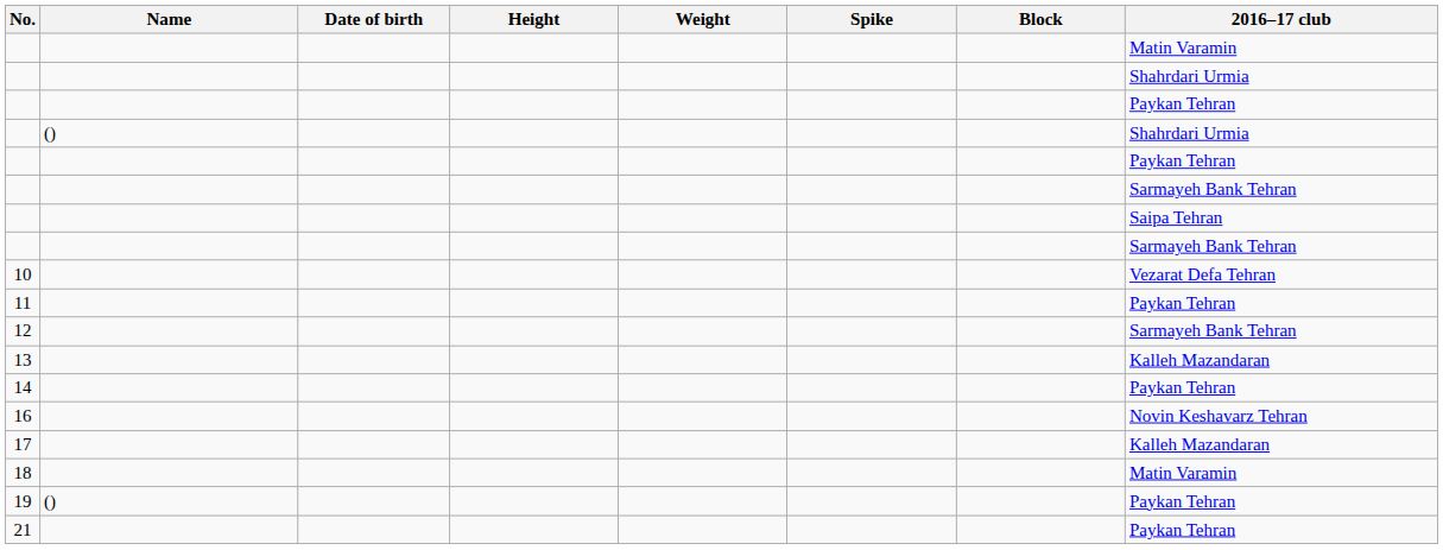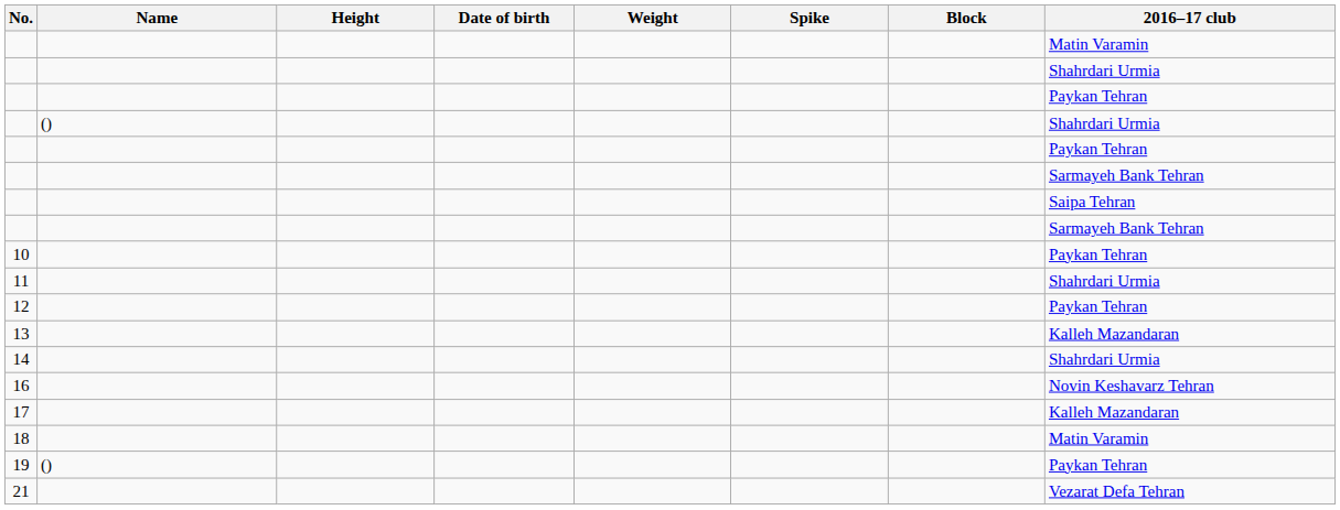 <table class="wikitable sortable" style="font-size:100%; text-align:center;">
 <tr>
 <th>No.</th>
 <th style="width:14em">Name</th>
+<th style="width:9em">Height</th>
 <th style="width:8em">Date of birth</th>
-<th style="width:9em">Height</th>
 <th style="width:9em">Weight</th>
 <th style="width:9em">Spike</th>
 <th style="width:9em">Block</th>
 <th style="width:17em">2016–17 club</th>
 </tr>
 <tr>
 <td></td>
 <td style="text-align:left;"></td>
+<td></td>
 <td style="text-align:right;"></td>
-<td></td>
 <td></td>
 <td></td>
 <td></td>
 <td style="text-align:left;"> <a href='#'>Matin Varamin</a></td>
 </tr>
 <tr>
 <td></td>
 <td style="text-align:left;"></td>
+<td></td>
 <td style="text-align:right;"></td>
-<td></td>
 <td></td>
 <td></td>
 <td></td>
 <td style="text-align:left;"> <a href='#'>Shahrdari Urmia</a></td>
 </tr>
 <tr>
 <td></td>
 <td style="text-align:left;"></td>
+<td></td>
 <td style="text-align:right;"></td>
-<td></td>
 <td></td>
 <td></td>
 <td></td>
 <td style="text-align:left;"> <a href='#'>Paykan Tehran</a></td>
 </tr>
 <tr>
 <td></td>
 <td style="text-align:left;"> ()</td>
+<td></td>
 <td style="text-align:right;"></td>
-<td></td>
 <td></td>
 <td></td>
 <td></td>
 <td style="text-align:left;"> <a href='#'>Shahrdari Urmia</a></td>
 </tr>
 <tr>
 <td></td>
 <td style="text-align:left;"></td>
+<td></td>
 <td style="text-align:right;"></td>
-<td></td>
 <td></td>
 <td></td>
 <td></td>
 <td style="text-align:left;"> <a href='#'>Paykan Tehran</a></td>
 </tr>
 <tr>
 <td></td>
 <td style="text-align:left;"></td>
+<td></td>
 <td style="text-align:right;"></td>
-<td></td>
 <td></td>
 <td></td>
 <td></td>
 <td style="text-align:left;"> <a href='#'>Sarmayeh Bank Tehran</a></td>
 </tr>
 <tr>
 <td></td>
 <td style="text-align:left;"></td>
+<td></td>
 <td style="text-align:right;"></td>
-<td></td>
 <td></td>
 <td></td>
 <td></td>
 <td style="text-align:left;"> <a href='#'>Saipa Tehran</a></td>
 </tr>
 <tr>
 <td></td>
 <td style="text-align:left;"></td>
+<td></td>
 <td style="text-align:right;"></td>
-<td></td>
 <td></td>
 <td></td>
 <td></td>
 <td style="text-align:left;"> <a href='#'>Sarmayeh Bank Tehran</a></td>
 </tr>
 <tr>
 <td>10</td>
 <td style="text-align:left;"></td>
+<td></td>
 <td style="text-align:right;"></td>
-<td></td>
-<td></td>
-<td></td>
-<td></td>
-<td style="text-align:left;"> <a href='#'>Vezarat Defa Tehran</a></td>
-</tr>
-<tr>
-<td>11</td>
-<td style="text-align:left;"></td>
-<td style="text-align:right;"></td>
-<td></td>
 <td></td>
 <td></td>
 <td></td>
 <td style="text-align:left;"> <a href='#'>Paykan Tehran</a></td>
 </tr>
 <tr>
-<td>12</td>
+<td>11</td>
 <td style="text-align:left;"></td>
+<td></td>
 <td style="text-align:right;"></td>
 <td></td>
 <td></td>
 <td></td>
+<td style="text-align:left;"> <a href='#'>Shahrdari Urmia</a></td>
+</tr>
+<tr>
+<td>12</td>
+<td style="text-align:left;"></td>
 <td></td>
-<td style="text-align:left;"> <a href='#'>Sarmayeh Bank Tehran</a></td>
+<td style="text-align:right;"></td>
+<td></td>
+<td></td>
+<td></td>
+<td style="text-align:left;"> <a href='#'>Paykan Tehran</a></td>
 </tr>
 <tr>
 <td>13</td>
 <td style="text-align:left;"></td>
+<td></td>
 <td style="text-align:right;"></td>
-<td></td>
 <td></td>
 <td></td>
 <td></td>
 <td style="text-align:left;"> <a href='#'>Kalleh Mazandaran</a></td>
 </tr>
 <tr>
 <td>14</td>
 <td style="text-align:left;"></td>
+<td></td>
 <td style="text-align:right;"></td>
 <td></td>
 <td></td>
 <td></td>
-<td></td>
-<td style="text-align:left;"> <a href='#'>Paykan Tehran</a></td>
+<td style="text-align:left;"> <a href='#'>Shahrdari Urmia</a></td>
 </tr>
 <tr>
 <td>16</td>
 <td style="text-align:left;"></td>
+<td></td>
 <td style="text-align:right;"></td>
-<td></td>
 <td></td>
 <td></td>
 <td></td>
 <td style="text-align:left;"> <a href='#'>Novin Keshavarz Tehran</a></td>
 </tr>
 <tr>
 <td>17</td>
 <td style="text-align:left;"></td>
+<td></td>
 <td style="text-align:right;"></td>
-<td></td>
 <td></td>
 <td></td>
 <td></td>
 <td style="text-align:left;"> <a href='#'>Kalleh Mazandaran</a></td>
 </tr>
 <tr>
 <td>18</td>
 <td style="text-align:left;"></td>
+<td></td>
 <td style="text-align:right;"></td>
-<td></td>
 <td></td>
 <td></td>
 <td></td>
 <td style="text-align:left;"> <a href='#'>Matin Varamin</a></td>
 </tr>
 <tr>
 <td>19</td>
 <td style="text-align:left;"> ()</td>
+<td></td>
 <td style="text-align:right;"></td>
-<td></td>
 <td></td>
 <td></td>
 <td></td>
 <td style="text-align:left;"> <a href='#'>Paykan Tehran</a></td>
 </tr>
 <tr>
 <td>21</td>
 <td style="text-align:left;"></td>
+<td></td>
 <td style="text-align:right;"></td>
 <td></td>
 <td></td>
 <td></td>
-<td></td>
-<td style="text-align:left;"> <a href='#'>Paykan Tehran</a></td>
+<td style="text-align:left;"> <a href='#'>Vezarat Defa Tehran</a></td>
 </tr>
 </table>
